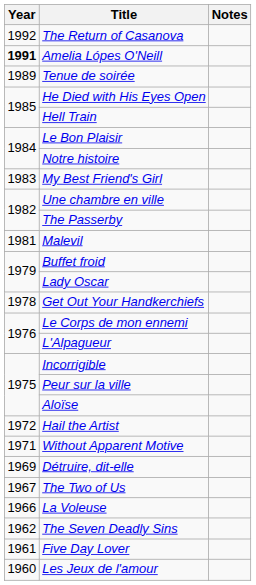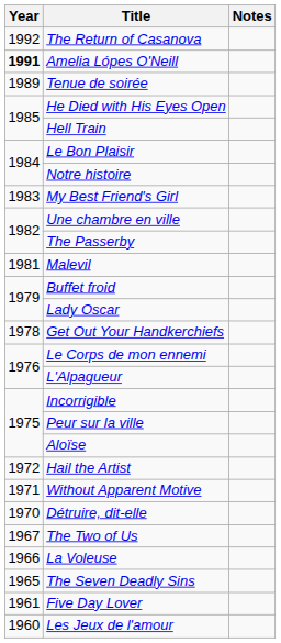 <table class="wikitable sortable">
 <tr>
 <th>Year</th>
 <th>Title</th>
 <th class="unsortable">Notes</th>
 </tr>
 <tr>
 <td>1992</td>
 <td><em><a href='#'>The Return of Casanova</a></em></td>
 <td></td>
 </tr>
 <tr>
 <td><strong>1991</strong></td>
 <td><em><a href='#'>Amelia Lópes O'Neill</a></em></td>
 <td></td>
 </tr>
 <tr>
 <td>1989</td>
 <td><em><a href='#'>Tenue de soirée</a></em></td>
 <td></td>
 </tr>
 <tr>
 <td rowspan=2>1985</td>
 <td><em><a href='#'>He Died with His Eyes Open</a></em></td>
 <td></td>
 </tr>
 <tr>
 <td><em><a href='#'>Hell Train</a></em></td>
 <td></td>
 </tr>
 <tr>
 <td rowspan=2>1984</td>
 <td><em><a href='#'>Le Bon Plaisir</a></em></td>
 <td></td>
 </tr>
 <tr>
 <td><em><a href='#'>Notre histoire</a></em></td>
 <td></td>
 </tr>
 <tr>
 <td>1983</td>
 <td><em><a href='#'>My Best Friend's Girl</a></em></td>
 <td></td>
 </tr>
 <tr>
 <td rowspan=2>1982</td>
 <td><em><a href='#'>Une chambre en ville</a></em></td>
 <td></td>
 </tr>
 <tr>
 <td><em><a href='#'>The Passerby</a></em></td>
 <td></td>
 </tr>
 <tr>
 <td>1981</td>
 <td><em><a href='#'>Malevil</a></em></td>
 <td></td>
 </tr>
 <tr>
 <td rowspan=2>1979</td>
 <td><em><a href='#'>Buffet froid</a></em></td>
 <td></td>
 </tr>
 <tr>
 <td><em><a href='#'>Lady Oscar</a></em></td>
 <td></td>
 </tr>
 <tr>
 <td>1978</td>
 <td><em><a href='#'>Get Out Your Handkerchiefs</a></em></td>
 <td></td>
 </tr>
 <tr>
 <td rowspan=2>1976</td>
 <td><em><a href='#'>Le Corps de mon ennemi</a></em></td>
 <td></td>
 </tr>
 <tr>
 <td><em><a href='#'>L'Alpagueur</a></em></td>
 <td></td>
 </tr>
 <tr>
 <td rowspan=3>1975</td>
 <td><em><a href='#'>Incorrigible</a></em></td>
 <td></td>
 </tr>
 <tr>
 <td><em><a href='#'>Peur sur la ville </a></em></td>
 <td></td>
 </tr>
 <tr>
 <td><em><a href='#'>Aloïse</a></em></td>
 <td></td>
 </tr>
 <tr>
 <td>1972</td>
 <td><em><a href='#'>Hail the Artist</a></em></td>
 <td></td>
 </tr>
 <tr>
 <td>1971</td>
 <td><em><a href='#'>Without Apparent Motive</a></em></td>
 <td></td>
 </tr>
 <tr>
-<td>1969</td>
+<td>1970</td>
 <td><em><a href='#'>Détruire, dit-elle</a></em></td>
 <td></td>
 </tr>
 <tr>
 <td>1967</td>
 <td><em><a href='#'>The Two of Us</a></em></td>
 <td></td>
 </tr>
 <tr>
 <td>1966</td>
 <td><em><a href='#'>La Voleuse</a></em></td>
 <td></td>
 </tr>
 <tr>
-<td>1962</td>
+<td>1965</td>
 <td><em><a href='#'>The Seven Deadly Sins</a></em></td>
 <td></td>
 </tr>
 <tr>
 <td>1961</td>
 <td><em><a href='#'>Five Day Lover</a></em></td>
 <td></td>
 </tr>
 <tr>
 <td>1960</td>
 <td><em><a href='#'>Les Jeux de l'amour</a></em></td>
 <td></td>
 </tr>
 </table>
